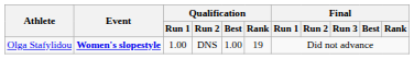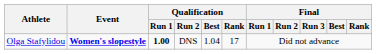 <table class="wikitable" style="font-size:90%">
 <tr>
 <th rowspan=2>Athlete</th>
 <th rowspan=2>Event</th>
 <th colspan=4>Qualification</th>
 <th colspan=5>Final</th>
 </tr>
 <tr style="font-size:95%">
 <th>Run 1</th>
 <th>Run 2</th>
 <th>Best</th>
 <th>Rank</th>
 <th>Run 1</th>
 <th>Run 2</th>
 <th>Run 3</th>
 <th>Best</th>
 <th>Rank</th>
 </tr>
 <tr align=center>
 <td align=left><a href='#'>Olga Stafylidou</a></td>
 <td align=left><strong><a href='#'>Women's slopestyle</a></strong></td>
-<td>1.00</td>
+<td><strong>1.00</strong></td>
 <td>DNS</td>
-<td>1.00</td>
-<td>19</td>
+<td>1.04</td>
+<td>17</td>
 <td colspan=5>Did not advance</td>
 </tr>
 </table>
